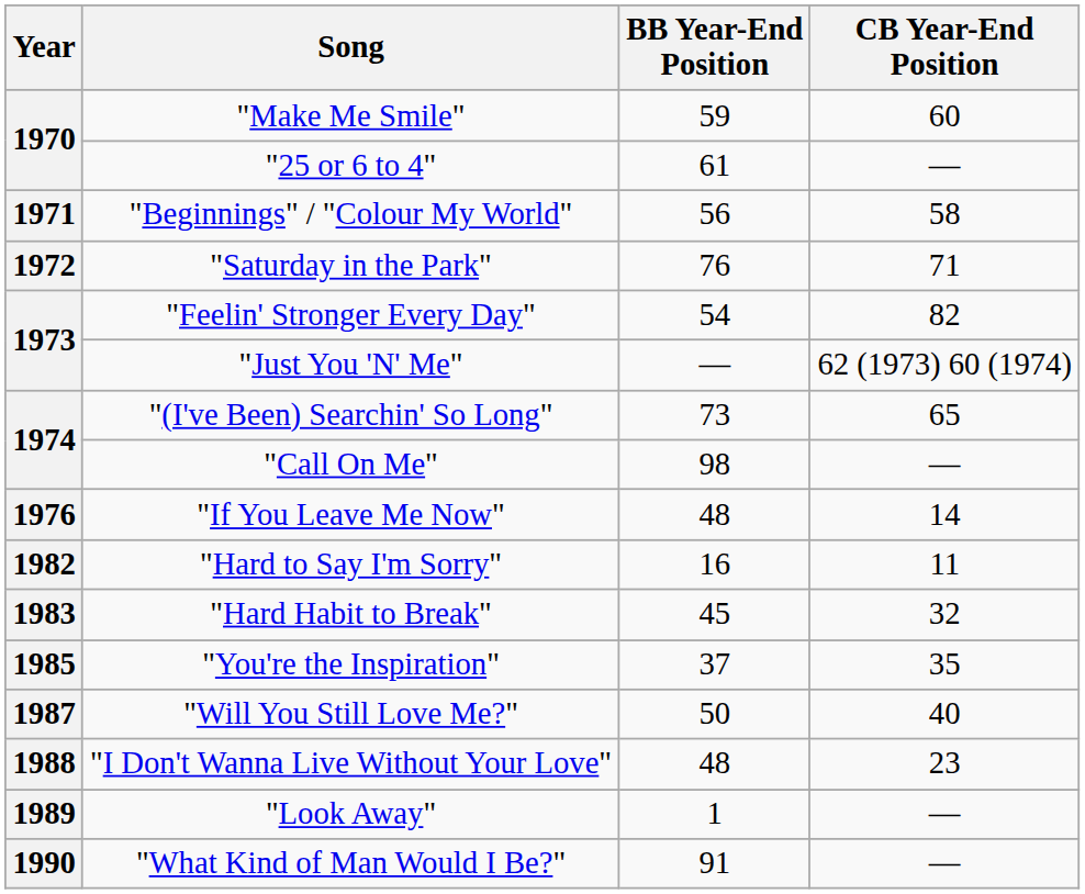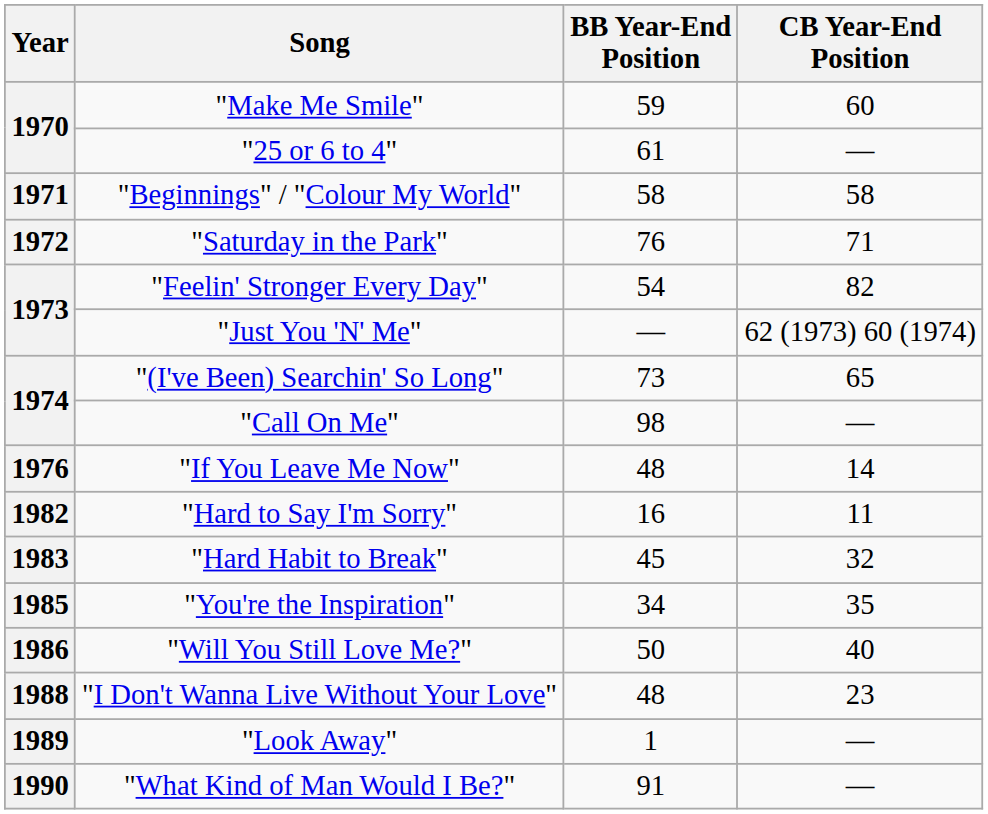 <table class="wikitable plainrowheaders" style="text-align:center;" border="2">
 <tr>
 <th>Year</th>
 <th>Song</th>
 <th>BB Year-End<br>Position</th>
 <th>CB Year-End<br>Position</th>
 </tr>
 <tr>
 <th scope="row" rowspan="2">1970</th>
 <td>"<a href='#'>Make Me Smile</a>"</td>
 <td>59</td>
 <td>60</td>
 </tr>
 <tr>
 <td>"<a href='#'>25 or 6 to 4</a>"</td>
 <td>61</td>
 <td>—</td>
 </tr>
 <tr>
 <th scope="row">1971</th>
 <td>"<a href='#'>Beginnings</a>" / "<a href='#'>Colour My World</a>"</td>
-<td>56</td>
+<td>58</td>
 <td>58</td>
 </tr>
 <tr>
 <th scope="row">1972</th>
 <td>"<a href='#'>Saturday in the Park</a>"</td>
 <td>76</td>
 <td>71</td>
 </tr>
 <tr>
 <th scope="row"rowspan="2">1973</th>
 <td>"<a href='#'>Feelin' Stronger Every Day</a>"</td>
 <td>54</td>
 <td>82</td>
 </tr>
 <tr>
 <td>"<a href='#'>Just You 'N' Me</a>"</td>
 <td>—</td>
 <td>62 (1973) 60 (1974)</td>
 </tr>
 <tr>
 <th scope="row" rowspan="2">1974</th>
 <td>"<a href='#'>(I've Been) Searchin' So Long</a>"</td>
 <td>73</td>
 <td>65</td>
 </tr>
 <tr>
 <td>"<a href='#'>Call On Me</a>"</td>
 <td>98</td>
 <td>—</td>
 </tr>
 <tr>
 <th scope="row">1976</th>
 <td>"<a href='#'>If You Leave Me Now</a>"</td>
 <td>48</td>
 <td>14</td>
 </tr>
 <tr>
 <th scope="row">1982</th>
 <td>"<a href='#'>Hard to Say I'm Sorry</a>"</td>
 <td>16</td>
 <td>11</td>
 </tr>
 <tr>
 <th scope="row">1983</th>
 <td>"<a href='#'>Hard Habit to Break</a>"</td>
 <td>45</td>
 <td>32</td>
 </tr>
 <tr>
 <th scope="row">1985</th>
 <td>"<a href='#'>You're the Inspiration</a>"</td>
-<td>37</td>
+<td>34</td>
 <td>35</td>
 </tr>
 <tr>
-<th scope="row">1987</th>
+<th scope="row">1986</th>
 <td>"<a href='#'>Will You Still Love Me?</a>"</td>
 <td>50</td>
 <td>40</td>
 </tr>
 <tr>
 <th scope="row">1988</th>
 <td>"<a href='#'>I Don't Wanna Live Without Your Love</a>"</td>
 <td>48</td>
 <td>23</td>
 </tr>
 <tr>
 <th scope="row">1989</th>
 <td>"<a href='#'>Look Away</a>"</td>
 <td>1</td>
 <td>—</td>
 </tr>
 <tr>
 <th scope="row">1990</th>
 <td>"<a href='#'>What Kind of Man Would I Be?</a>"</td>
 <td>91</td>
 <td>—</td>
 </tr>
 </table>
